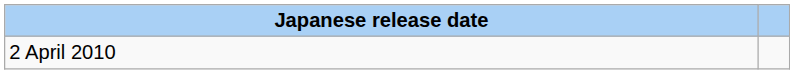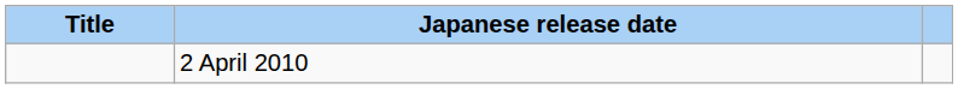 <table class="wikitable" style="width: 100%;">
 <tr>
+<th style="background: #A9D0F5">Title</th>
 <th style="background: #A9D0F5">Japanese release date</th>
 <th style="background: #A9D0F5"></th>
 </tr>
 <tr>
+<td></td>
 <td>2 April 2010</td>
 <td></td>
 </tr>
 </table>
